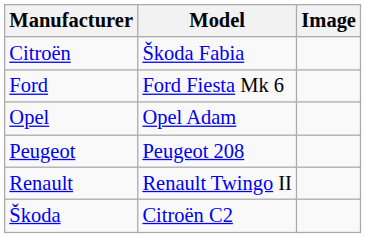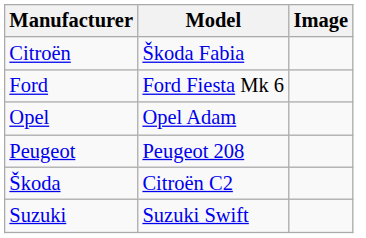 <table class="wikitable">
 <tr>
 <th>Manufacturer</th>
 <th>Model</th>
 <th>Image</th>
 </tr>
 <tr>
 <td> <a href='#'>Citroën</a></td>
 <td><a href='#'>Škoda Fabia</a></td>
 <td></td>
 </tr>
 <tr>
 <td> <a href='#'>Ford</a></td>
 <td><a href='#'>Ford Fiesta</a> Mk 6</td>
 <td></td>
 </tr>
 <tr>
 <td> <a href='#'>Opel</a></td>
 <td><a href='#'>Opel Adam</a></td>
 <td></td>
 </tr>
 <tr>
 <td> <a href='#'>Peugeot</a></td>
 <td><a href='#'>Peugeot 208</a></td>
 <td></td>
 </tr>
 <tr>
-<td> <a href='#'>Renault</a></td>
-<td><a href='#'>Renault Twingo</a> II</td>
-<td></td>
-</tr>
-<tr>
 <td> <a href='#'>Škoda</a></td>
 <td><a href='#'>Citroën C2</a></td>
 <td></td>
 </tr>
+<tr>
+<td> <a href='#'>Suzuki</a></td>
+<td><a href='#'>Suzuki Swift</a></td>
+<td></td>
+</tr>
 </table>
